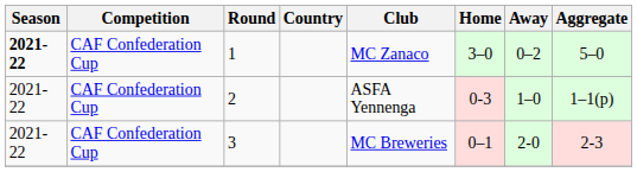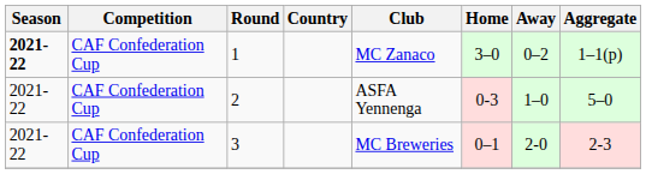 <table class="wikitable">
 <tr>
 <th>Season</th>
 <th>Competition</th>
 <th>Round</th>
 <th>Country</th>
 <th>Club</th>
 <th>Home</th>
 <th>Away</th>
 <th>Aggregate</th>
 </tr>
 <tr>
 <td><strong>2021-22</strong></td>
 <td><a href='#'>CAF Confederation Cup</a></td>
 <td>1</td>
 <td></td>
 <td><a href='#'>MC Zanaco</a></td>
 <td style="background:#dfd; text-align:center">3–0</td>
 <td style="background:#dfd; text-align:center">0–2</td>
-<td style="background:#dfd; text-align:center">5–0</td>
+<td style="background:#dfd; text-align:center">1–1(p)</td>
 </tr>
 <tr>
 <td>2021-22</td>
 <td><a href='#'>CAF Confederation Cup</a></td>
 <td>2</td>
 <td></td>
 <td>ASFA Yennenga</td>
 <td style="background:#fdd; text-align:center">0-3</td>
 <td style="background:#dfd; text-align:center">1–0</td>
-<td style="background:#dfd; text-align:center">1–1(p)</td>
+<td style="background:#dfd; text-align:center">5–0</td>
 </tr>
 <tr>
 <td>2021-22</td>
 <td><a href='#'>CAF Confederation Cup</a></td>
 <td>3</td>
 <td></td>
 <td><a href='#'>MC Breweries</a></td>
 <td style="background:#fdd; text-align:center">0–1</td>
 <td style="background:#dfd; text-align:center">2-0</td>
 <td style="background:#fdd; text-align:center">2-3</td>
 </tr>
 <tr>
 </tr>
 </table>
